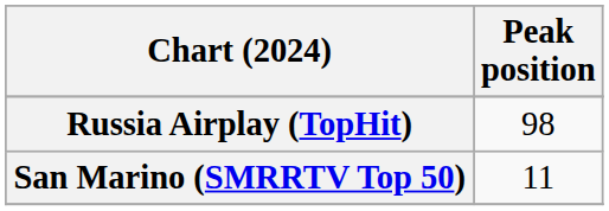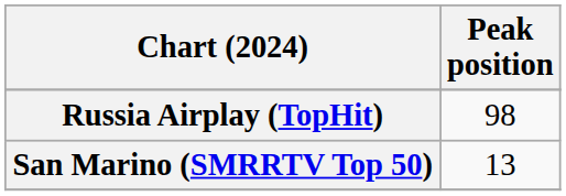 <table class="wikitable sortable plainrowheaders" style="text-align:center">
 <tr>
 <th scope="col">Chart (2024)</th>
 <th scope="col">Peak<br>position</th>
 </tr>
 <tr>
 </tr>
 <tr>
 <th scope="row">Russia Airplay (<a href='#'>TopHit</a>)</th>
 <td>98</td>
 </tr>
 <tr>
 <th scope="row">San Marino (<a href='#'>SMRRTV Top 50</a>)</th>
-<td>11</td>
+<td>13</td>
 </tr>
 <tr>
 </tr>
 </table>
